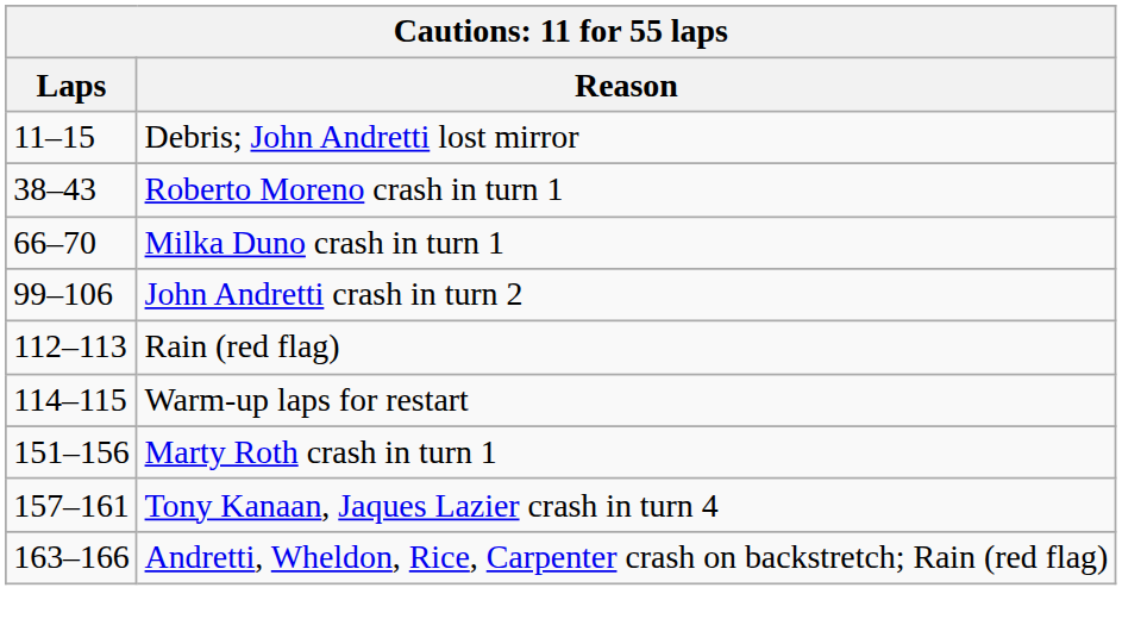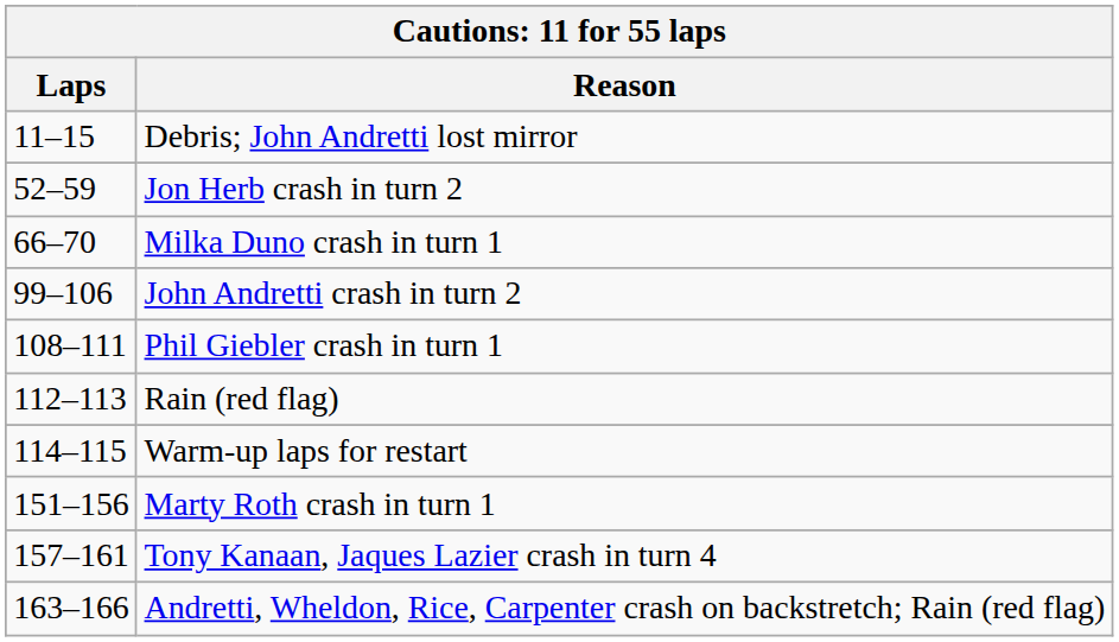 <table class="wikitable">
 <tr>
 <th colspan=2>Cautions: 11 for 55 laps</th>
 </tr>
 <tr>
 <th>Laps</th>
 <th>Reason</th>
 </tr>
 <tr>
 <td>11–15</td>
 <td>Debris; <a href='#'>John Andretti</a> lost mirror</td>
 </tr>
 <tr>
-<td>38–43</td>
-<td><a href='#'>Roberto Moreno</a> crash in turn 1</td>
+<td>52–59</td>
+<td><a href='#'>Jon Herb</a> crash in turn 2</td>
 </tr>
 <tr>
 <td>66–70</td>
 <td><a href='#'>Milka Duno</a> crash in turn 1</td>
 </tr>
 <tr>
 <td>99–106</td>
 <td><a href='#'>John Andretti</a> crash in turn 2</td>
+</tr>
+<tr>
+<td>108–111</td>
+<td><a href='#'>Phil Giebler</a> crash in turn 1</td>
 </tr>
 <tr>
 <td>112–113</td>
 <td>Rain (red flag)</td>
 </tr>
 <tr>
 <td>114–115</td>
 <td>Warm-up laps for restart</td>
 </tr>
 <tr>
 <td>151–156</td>
 <td><a href='#'>Marty Roth</a> crash in turn 1</td>
 </tr>
 <tr>
 <td>157–161</td>
 <td><a href='#'>Tony Kanaan</a>, <a href='#'>Jaques Lazier</a> crash in turn 4</td>
 </tr>
 <tr>
 <td>163–166</td>
 <td><a href='#'>Andretti</a>, <a href='#'>Wheldon</a>, <a href='#'>Rice</a>, <a href='#'>Carpenter</a> crash on backstretch; Rain (red flag)</td>
 </tr>
 </table>
